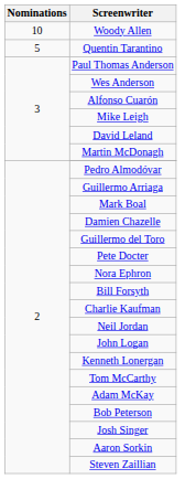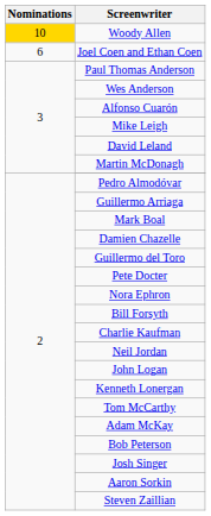 <table class="wikitable" style="text-align: center;">
 <tr>
 <th scope="col" width="55">Nominations</th>
 <th scope="col" align="center">Screenwriter</th>
 </tr>
 <tr>
-<td rowspan="1" style="text-align:center;">10</td>
+<td rowspan="1" style="background: gold; text-align:center;">10</td>
 <td><a href='#'>Woody Allen</a></td>
 </tr>
 <tr>
-<td rowspan="1" style="text-align:center;">5</td>
-<td><a href='#'>Quentin Tarantino</a></td>
+<td rowspan="1" style="text-align:center;">6</td>
+<td><a href='#'>Joel Coen and Ethan Coen</a></td>
 </tr>
 <tr>
 <td rowspan="6" style="text-align:center;">3</td>
 <td><a href='#'>Paul Thomas Anderson</a></td>
 </tr>
 <tr>
 <td><a href='#'>Wes Anderson</a></td>
 </tr>
 <tr>
 <td><a href='#'>Alfonso Cuarón</a></td>
 </tr>
 <tr>
 <td><a href='#'>Mike Leigh</a></td>
 </tr>
 <tr>
 <td><a href='#'>David Leland</a></td>
 </tr>
 <tr>
 <td><a href='#'>Martin McDonagh</a></td>
 </tr>
 <tr>
 <td rowspan=19 style="text-align:center;">2</td>
 </tr>
 <tr>
 <td><a href='#'>Pedro Almodóvar</a></td>
 </tr>
 <tr>
 <td><a href='#'>Guillermo Arriaga</a></td>
 </tr>
 <tr>
 <td><a href='#'>Mark Boal</a></td>
 </tr>
 <tr>
 <td><a href='#'>Damien Chazelle</a></td>
 </tr>
 <tr>
 <td><a href='#'>Guillermo del Toro</a></td>
 </tr>
 <tr>
 <td><a href='#'>Pete Docter</a></td>
 </tr>
 <tr>
 <td><a href='#'>Nora Ephron</a></td>
 </tr>
 <tr>
 <td><a href='#'>Bill Forsyth</a></td>
 </tr>
 <tr>
 <td><a href='#'>Charlie Kaufman</a></td>
 </tr>
 <tr>
 <td><a href='#'>Neil Jordan</a></td>
 </tr>
 <tr>
 <td><a href='#'>John Logan</a></td>
 </tr>
 <tr>
 <td><a href='#'>Kenneth Lonergan</a></td>
 </tr>
 <tr>
 <td><a href='#'>Tom McCarthy</a></td>
 </tr>
 <tr>
 <td><a href='#'>Adam McKay</a></td>
 </tr>
 <tr>
 <td><a href='#'>Bob Peterson</a></td>
 </tr>
 <tr>
 <td><a href='#'>Josh Singer</a></td>
 </tr>
 <tr>
 <td><a href='#'>Aaron Sorkin</a></td>
 </tr>
 <tr>
 <td><a href='#'>Steven Zaillian</a></td>
 </tr>
 </table>
